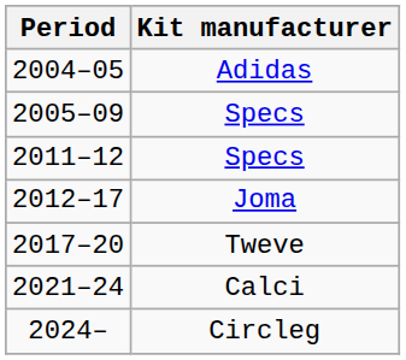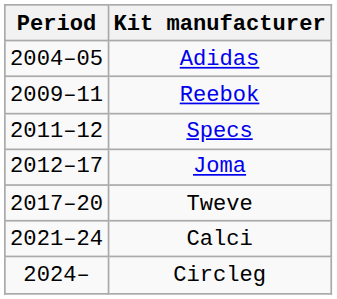 <table class="wikitable" style="text-align: center">
 <tr>
 <th>Period</th>
 <th>Kit manufacturer</th>
 </tr>
 <tr>
 <td>2004–05</td>
 <td><a href='#'>Adidas</a></td>
 </tr>
 <tr>
-<td>2005–09</td>
-<td><a href='#'>Specs</a></td>
+<td>2009–11</td>
+<td><a href='#'>Reebok</a></td>
 </tr>
 <tr>
 <td>2011–12</td>
 <td><a href='#'>Specs</a></td>
 </tr>
 <tr>
 <td>2012–17</td>
 <td><a href='#'>Joma</a></td>
 </tr>
 <tr>
 <td>2017–20</td>
 <td>Tweve</td>
 </tr>
 <tr>
 <td>2021–24</td>
 <td>Calci</td>
 </tr>
 <tr>
 <td>2024–</td>
 <td>Circleg</td>
 </tr>
 </table>
